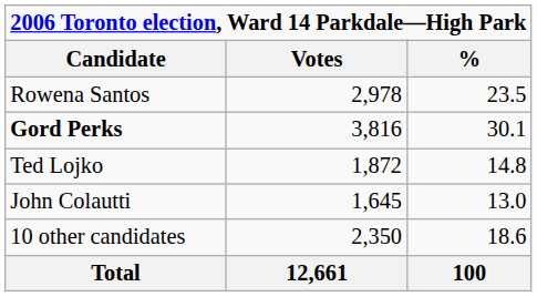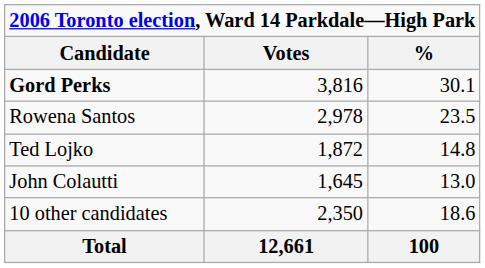 <table class="wikitable">
 <tr>
 <td colspan="3" align="center"><strong><a href='#'>2006 Toronto election</a>, Ward 14 Parkdale—High Park</strong></td>
 </tr>
 <tr>
 <th width="150px" bgcolor="#DDDDFF">Candidate</th>
 <th bgcolor="#DDDDFF">Votes</th>
 <th bgcolor="#DDDDFF">%</th>
 </tr>
 <tr>
+<td><strong>Gord Perks</strong></td>
+<td align="right">3,816</td>
+<td align="right">30.1</td>
+</tr>
+<tr>
 <td>Rowena Santos</td>
 <td align="right">2,978</td>
 <td align="right">23.5</td>
-</tr>
-<tr>
-<td><strong>Gord Perks</strong></td>
-<td align="right">3,816</td>
-<td align="right">30.1</td>
 </tr>
 <tr>
 <td>Ted Lojko</td>
 <td align="right">1,872</td>
 <td align="right">14.8</td>
 </tr>
 <tr>
 <td>John Colautti</td>
 <td align="right">1,645</td>
 <td align="right">13.0</td>
 </tr>
 <tr>
 <td>10 other candidates</td>
 <td align="right">2,350</td>
 <td align="right">18.6</td>
 </tr>
 <tr>
 <th>Total</th>
 <th align="right">12,661</th>
 <th align="right">100</th>
 </tr>
 </table>
